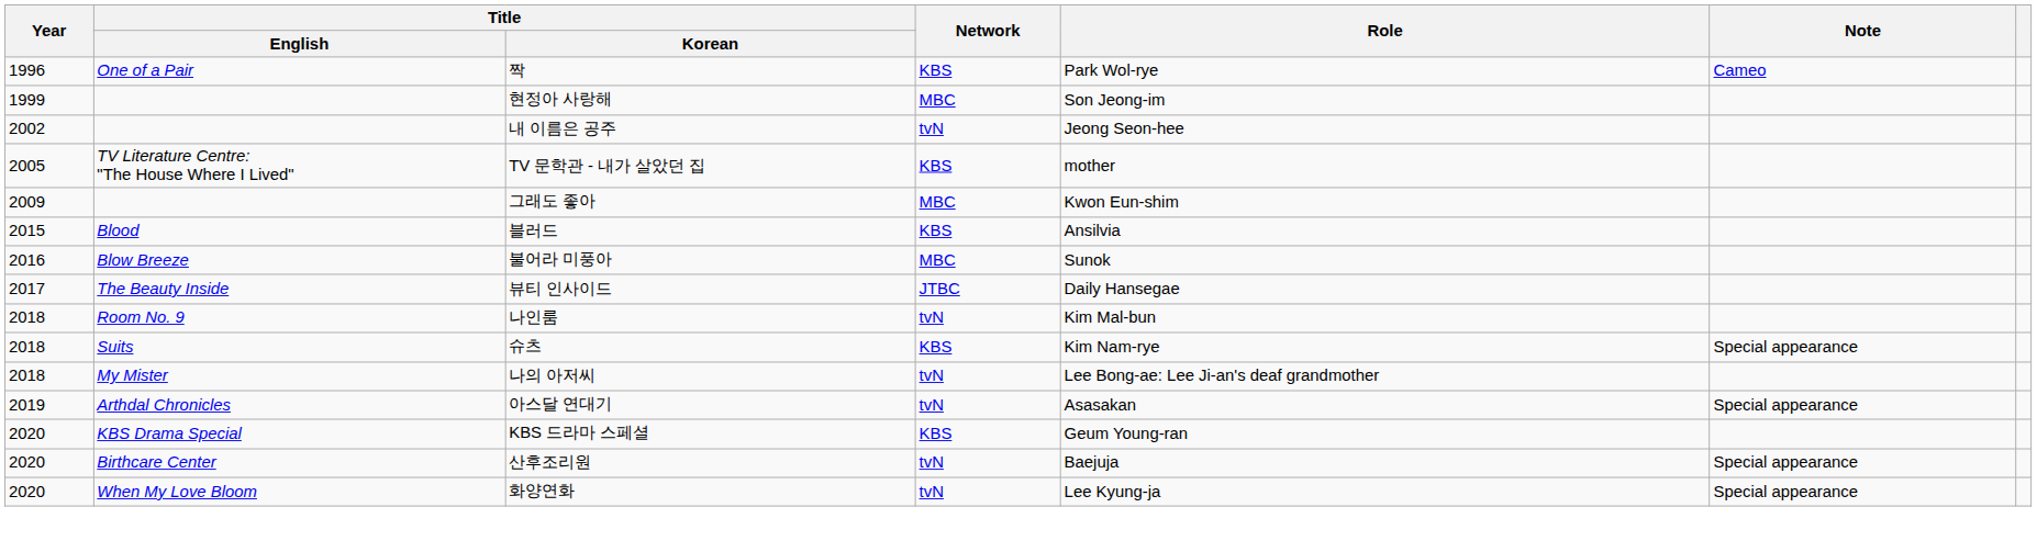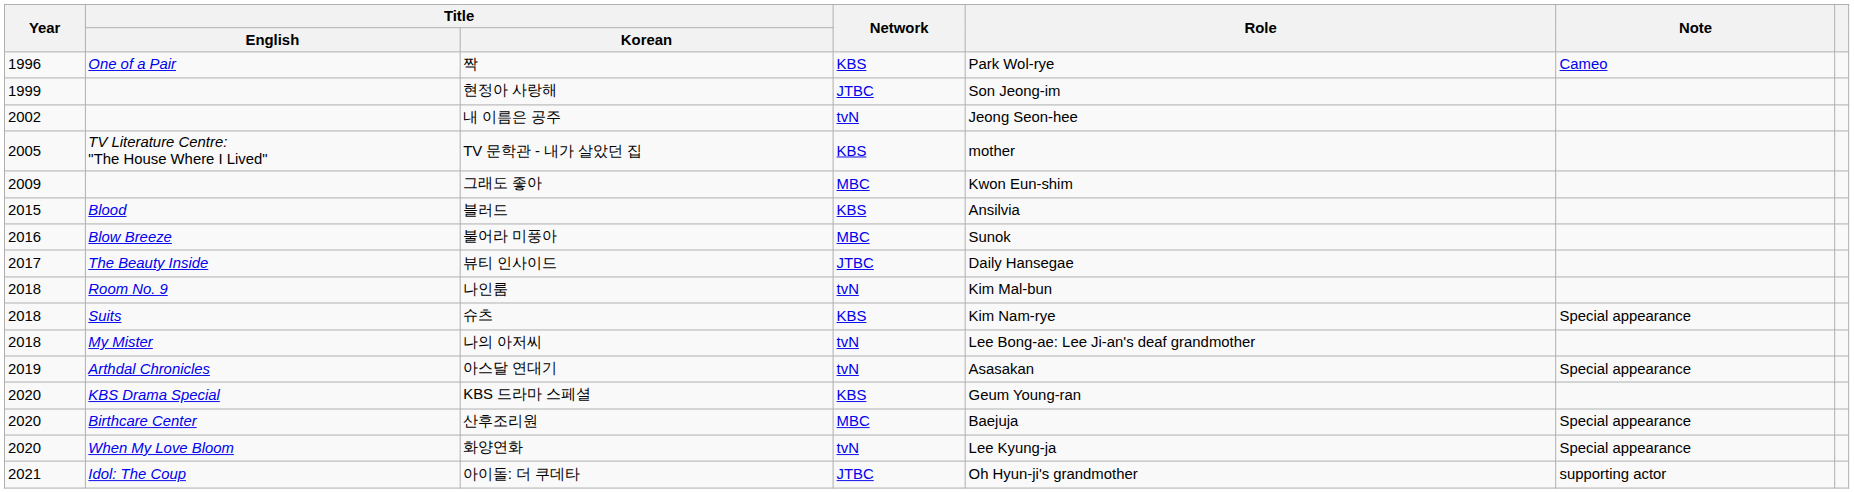 <table class="wikitable sortable" style="clear:none; font-size:100%; padding:0 auto; width:100%; margin:auto">
 <tr>
 <th rowspan="2" scope="col">Year</th>
 <th colspan="2" scope="col">Title</th>
 <th rowspan="2">Network</th>
 <th rowspan="2" scope="col">Role</th>
 <th rowspan="2" scope="col">Note</th>
 <th rowspan="2" scope="col" class="unsortable"></th>
 </tr>
 <tr>
 <th>English</th>
 <th>Korean</th>
 </tr>
 <tr>
 <td>1996</td>
 <td><a href='#'><em>One of a Pair</em></a></td>
 <td>짝</td>
 <td><a href='#'>KBS</a></td>
 <td>Park Wol-rye</td>
 <td><a href='#'>Cameo</a></td>
 <td style="text-align:center"></td>
 </tr>
 <tr>
 <td>1999</td>
 <td><em></em></td>
 <td>현정아 사랑해</td>
-<td><a href='#'>MBC</a></td>
+<td><a href='#'>JTBC</a></td>
 <td>Son Jeong-im</td>
 <td></td>
 <td></td>
 </tr>
 <tr>
 <td>2002</td>
 <td><em></em></td>
 <td>내 이름은 공주</td>
 <td><a href='#'>tvN</a></td>
 <td>Jeong Seon-hee</td>
 <td></td>
 <td></td>
 </tr>
 <tr>
 <td>2005</td>
 <td><em>TV Literature Centre:</em><br>"The House Where I Lived"</td>
 <td>TV 문학관 - 내가 살았던 집</td>
 <td><a href='#'>KBS</a></td>
 <td>mother</td>
 <td></td>
 <td></td>
 </tr>
 <tr>
 <td>2009</td>
 <td><em></em></td>
 <td>그래도 좋아</td>
 <td><a href='#'>MBC</a></td>
 <td>Kwon Eun-shim</td>
 <td></td>
 <td></td>
 </tr>
 <tr>
 <td>2015</td>
 <td><em><a href='#'>Blood</a></em></td>
 <td>블러드</td>
 <td><a href='#'>KBS</a></td>
 <td>Ansilvia</td>
 <td></td>
 <td></td>
 </tr>
 <tr>
 <td>2016</td>
 <td><em><a href='#'>Blow Breeze</a></em></td>
 <td>불어라 미풍아</td>
 <td><a href='#'>MBC</a></td>
 <td>Sunok</td>
 <td></td>
 <td style="text-align:center"></td>
 </tr>
 <tr>
 <td>2017</td>
 <td><em><a href='#'>The Beauty Inside</a></em></td>
 <td>뷰티 인사이드</td>
 <td><a href='#'>JTBC</a></td>
 <td>Daily Hansegae</td>
 <td></td>
 <td style="text-align:center"></td>
 </tr>
 <tr>
 <td>2018</td>
 <td><em><a href='#'>Room No. 9</a></em></td>
 <td>나인룸</td>
 <td><a href='#'>tvN</a></td>
 <td>Kim Mal-bun</td>
 <td></td>
 <td></td>
 </tr>
 <tr>
 <td>2018</td>
 <td><em><a href='#'>Suits</a></em></td>
 <td>슈츠</td>
 <td><a href='#'>KBS</a></td>
 <td>Kim Nam-rye</td>
 <td>Special appearance</td>
 <td style="text-align:center"></td>
 </tr>
 <tr>
 <td>2018</td>
 <td><em><a href='#'>My Mister</a></em></td>
 <td>나의 아저씨</td>
 <td><a href='#'>tvN</a></td>
 <td>Lee Bong-ae: Lee Ji-an's deaf grandmother</td>
 <td></td>
 <td style="text-align:center"></td>
 </tr>
 <tr>
 <td>2019</td>
 <td><em><a href='#'>Arthdal Chronicles</a></em></td>
 <td>아스달 연대기</td>
 <td><a href='#'>tvN</a></td>
 <td>Asasakan</td>
 <td>Special appearance</td>
 <td style="text-align:center"></td>
 </tr>
 <tr>
 <td>2020</td>
 <td><em><a href='#'>KBS Drama Special</a></em></td>
 <td>KBS 드라마 스페셜</td>
 <td><a href='#'>KBS</a></td>
 <td>Geum Young-ran</td>
 <td></td>
 <td style="text-align:center"></td>
 </tr>
 <tr>
 <td>2020</td>
 <td><em><a href='#'>Birthcare Center</a></em></td>
 <td>산후조리원</td>
-<td><a href='#'>tvN</a></td>
+<td><a href='#'>MBC</a></td>
 <td>Baejuja</td>
 <td>Special appearance</td>
 <td style="text-align:center"></td>
 </tr>
 <tr>
 <td>2020</td>
 <td><em><a href='#'>When My Love Bloom</a></em></td>
 <td>화양연화</td>
 <td><a href='#'>tvN</a></td>
 <td>Lee Kyung-ja</td>
 <td>Special appearance</td>
 <td style="text-align:center"></td>
 </tr>
+<tr>
+<td>2021</td>
+<td><em><a href='#'>Idol: The Coup</a></em></td>
+<td>아이돌: 더 쿠데타</td>
+<td><a href='#'>JTBC</a></td>
+<td>Oh Hyun-ji's grandmother</td>
+<td>supporting actor</td>
+<td style="text-align:center"></td>
+</tr>
 </table>
